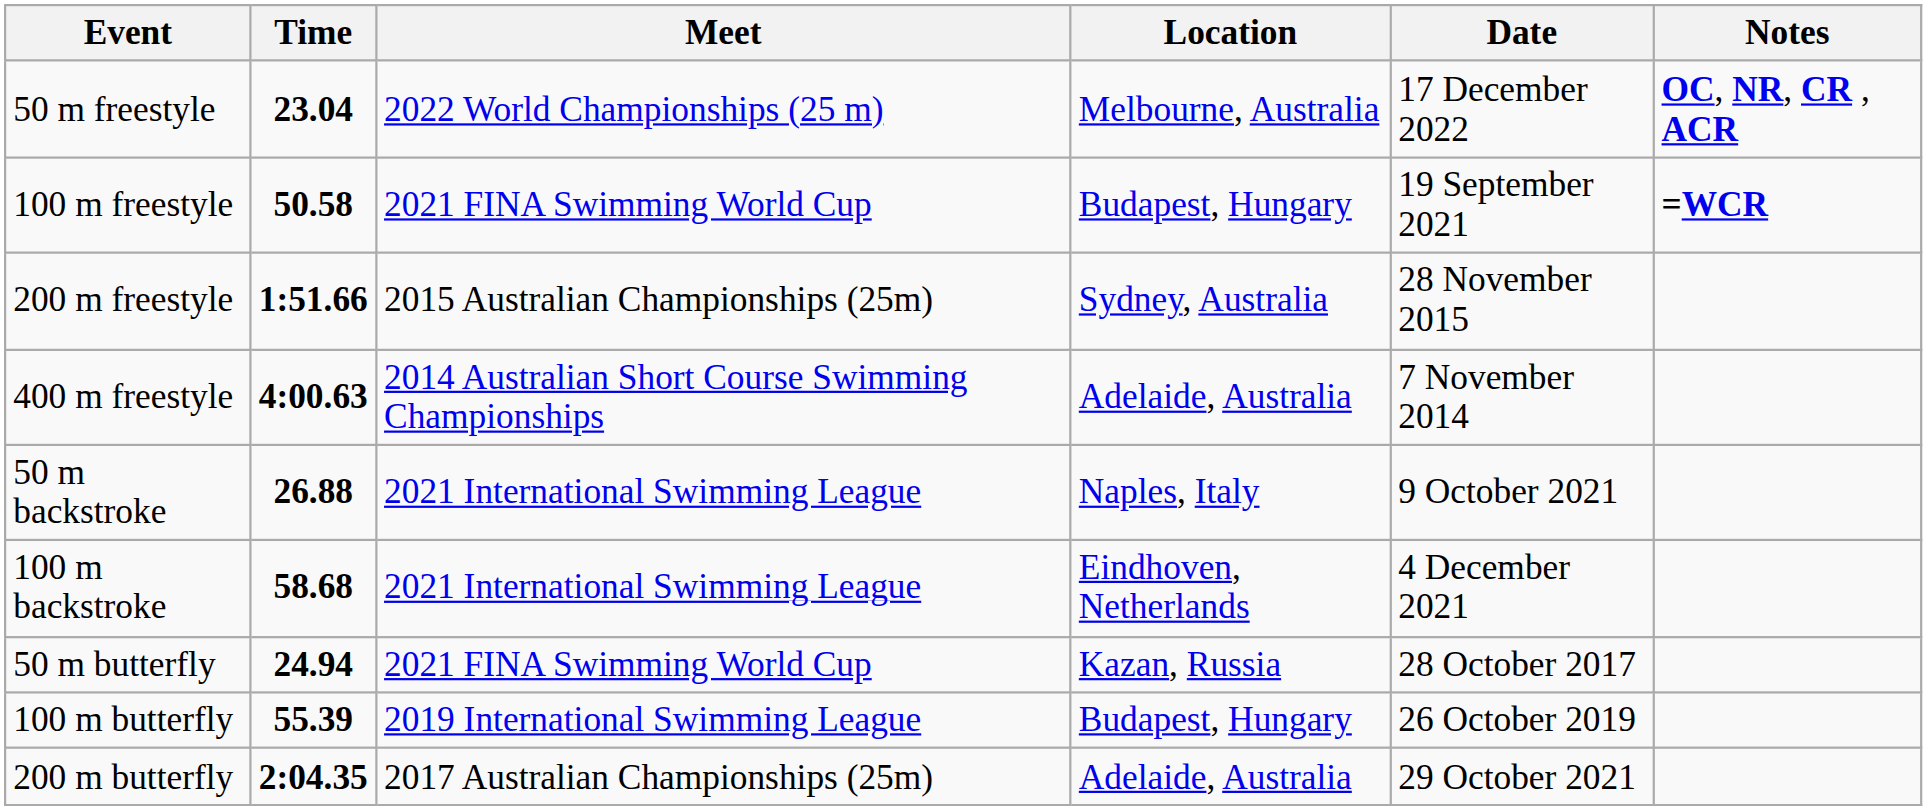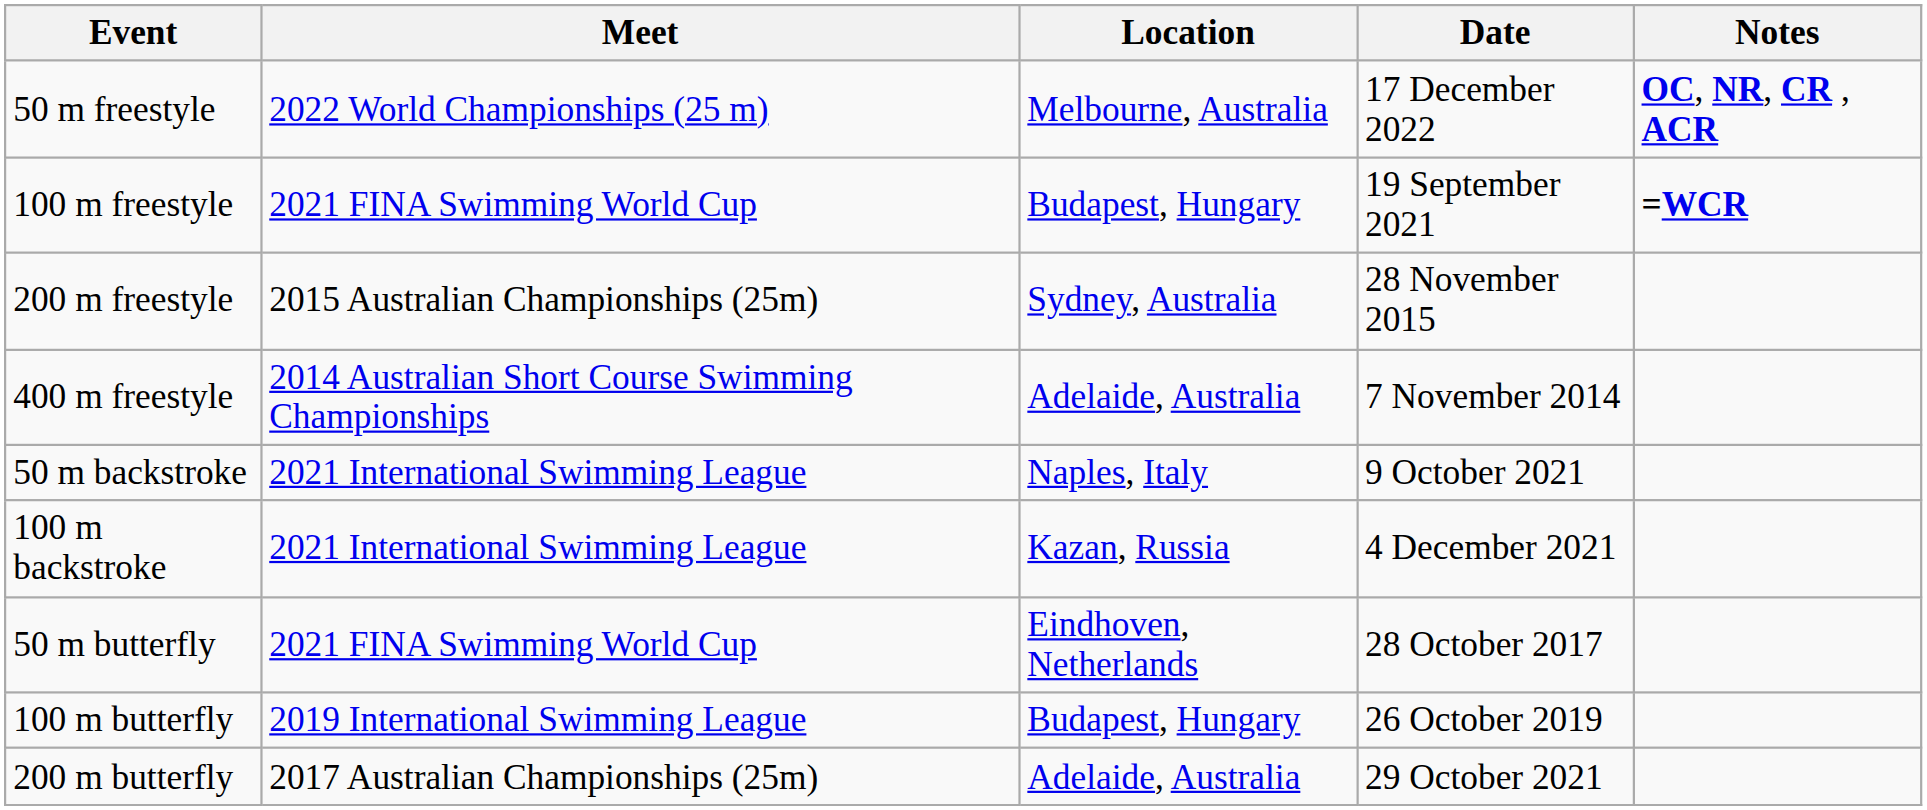 <table class="wikitable">
 <tr>
 <th>Event</th>
-<th>Time</th>
 <th>Meet</th>
 <th>Location</th>
 <th>Date</th>
 <th>Notes</th>
 </tr>
 <tr>
 <td>50 m freestyle</td>
-<td style="text-align:center;"><strong>23.04</strong></td>
 <td><a href='#'>2022 World Championships (25 m)</a></td>
 <td><a href='#'>Melbourne</a>, <a href='#'>Australia</a></td>
 <td>17 December 2022</td>
 <td><strong><a href='#'>OC</a></strong>, <strong><a href='#'>NR</a></strong>, <strong><a href='#'>CR</a></strong> , <strong><a href='#'>ACR</a></strong></td>
 </tr>
 <tr>
 <td>100 m freestyle</td>
-<td style="text-align:center;"><strong>50.58</strong></td>
 <td><a href='#'>2021 FINA Swimming World Cup</a></td>
 <td><a href='#'>Budapest</a>, <a href='#'>Hungary</a></td>
 <td>19 September 2021</td>
 <td><strong>=<a href='#'>WCR</a></strong></td>
 </tr>
 <tr>
 <td>200 m freestyle</td>
-<td style="text-align:center;"><strong>1:51.66</strong></td>
 <td>2015 Australian Championships (25m)</td>
 <td><a href='#'>Sydney</a>, <a href='#'>Australia</a></td>
 <td>28 November 2015</td>
 <td></td>
 </tr>
 <tr>
 <td>400 m freestyle</td>
-<td style="text-align:center;"><strong>4:00.63</strong></td>
 <td><a href='#'>2014 Australian Short Course Swimming Championships</a></td>
 <td><a href='#'>Adelaide</a>, <a href='#'>Australia</a></td>
 <td>7 November 2014</td>
 <td></td>
 </tr>
 <tr>
 <td>50 m backstroke</td>
-<td style="text-align:center;"><strong>26.88</strong></td>
 <td><a href='#'>2021 International Swimming League</a></td>
 <td><a href='#'>Naples</a>, <a href='#'>Italy</a></td>
 <td>9 October 2021</td>
 <td></td>
 </tr>
 <tr>
 <td>100 m backstroke</td>
-<td style="text-align:center;"><strong>58.68</strong></td>
 <td><a href='#'>2021 International Swimming League</a></td>
-<td><a href='#'>Eindhoven</a>, <a href='#'>Netherlands</a></td>
+<td><a href='#'>Kazan</a>, <a href='#'>Russia</a></td>
 <td>4 December 2021</td>
 <td></td>
 </tr>
 <tr>
 <td>50 m butterfly</td>
-<td style="text-align:center;"><strong>24.94</strong></td>
 <td><a href='#'>2021 FINA Swimming World Cup</a></td>
-<td><a href='#'>Kazan</a>, <a href='#'>Russia</a></td>
+<td><a href='#'>Eindhoven</a>, <a href='#'>Netherlands</a></td>
 <td>28 October 2017</td>
 <td></td>
 </tr>
 <tr>
 <td>100 m butterfly</td>
-<td style="text-align:center;"><strong>55.39</strong></td>
 <td><a href='#'>2019 International Swimming League</a></td>
 <td><a href='#'>Budapest</a>, <a href='#'>Hungary</a></td>
 <td>26 October 2019</td>
 <td></td>
 </tr>
 <tr>
 <td>200 m butterfly</td>
-<td style="text-align:center;"><strong>2:04.35</strong></td>
 <td>2017 Australian Championships (25m)</td>
 <td><a href='#'>Adelaide</a>, <a href='#'>Australia</a></td>
 <td>29 October 2021</td>
 <td></td>
 </tr>
 </table>
